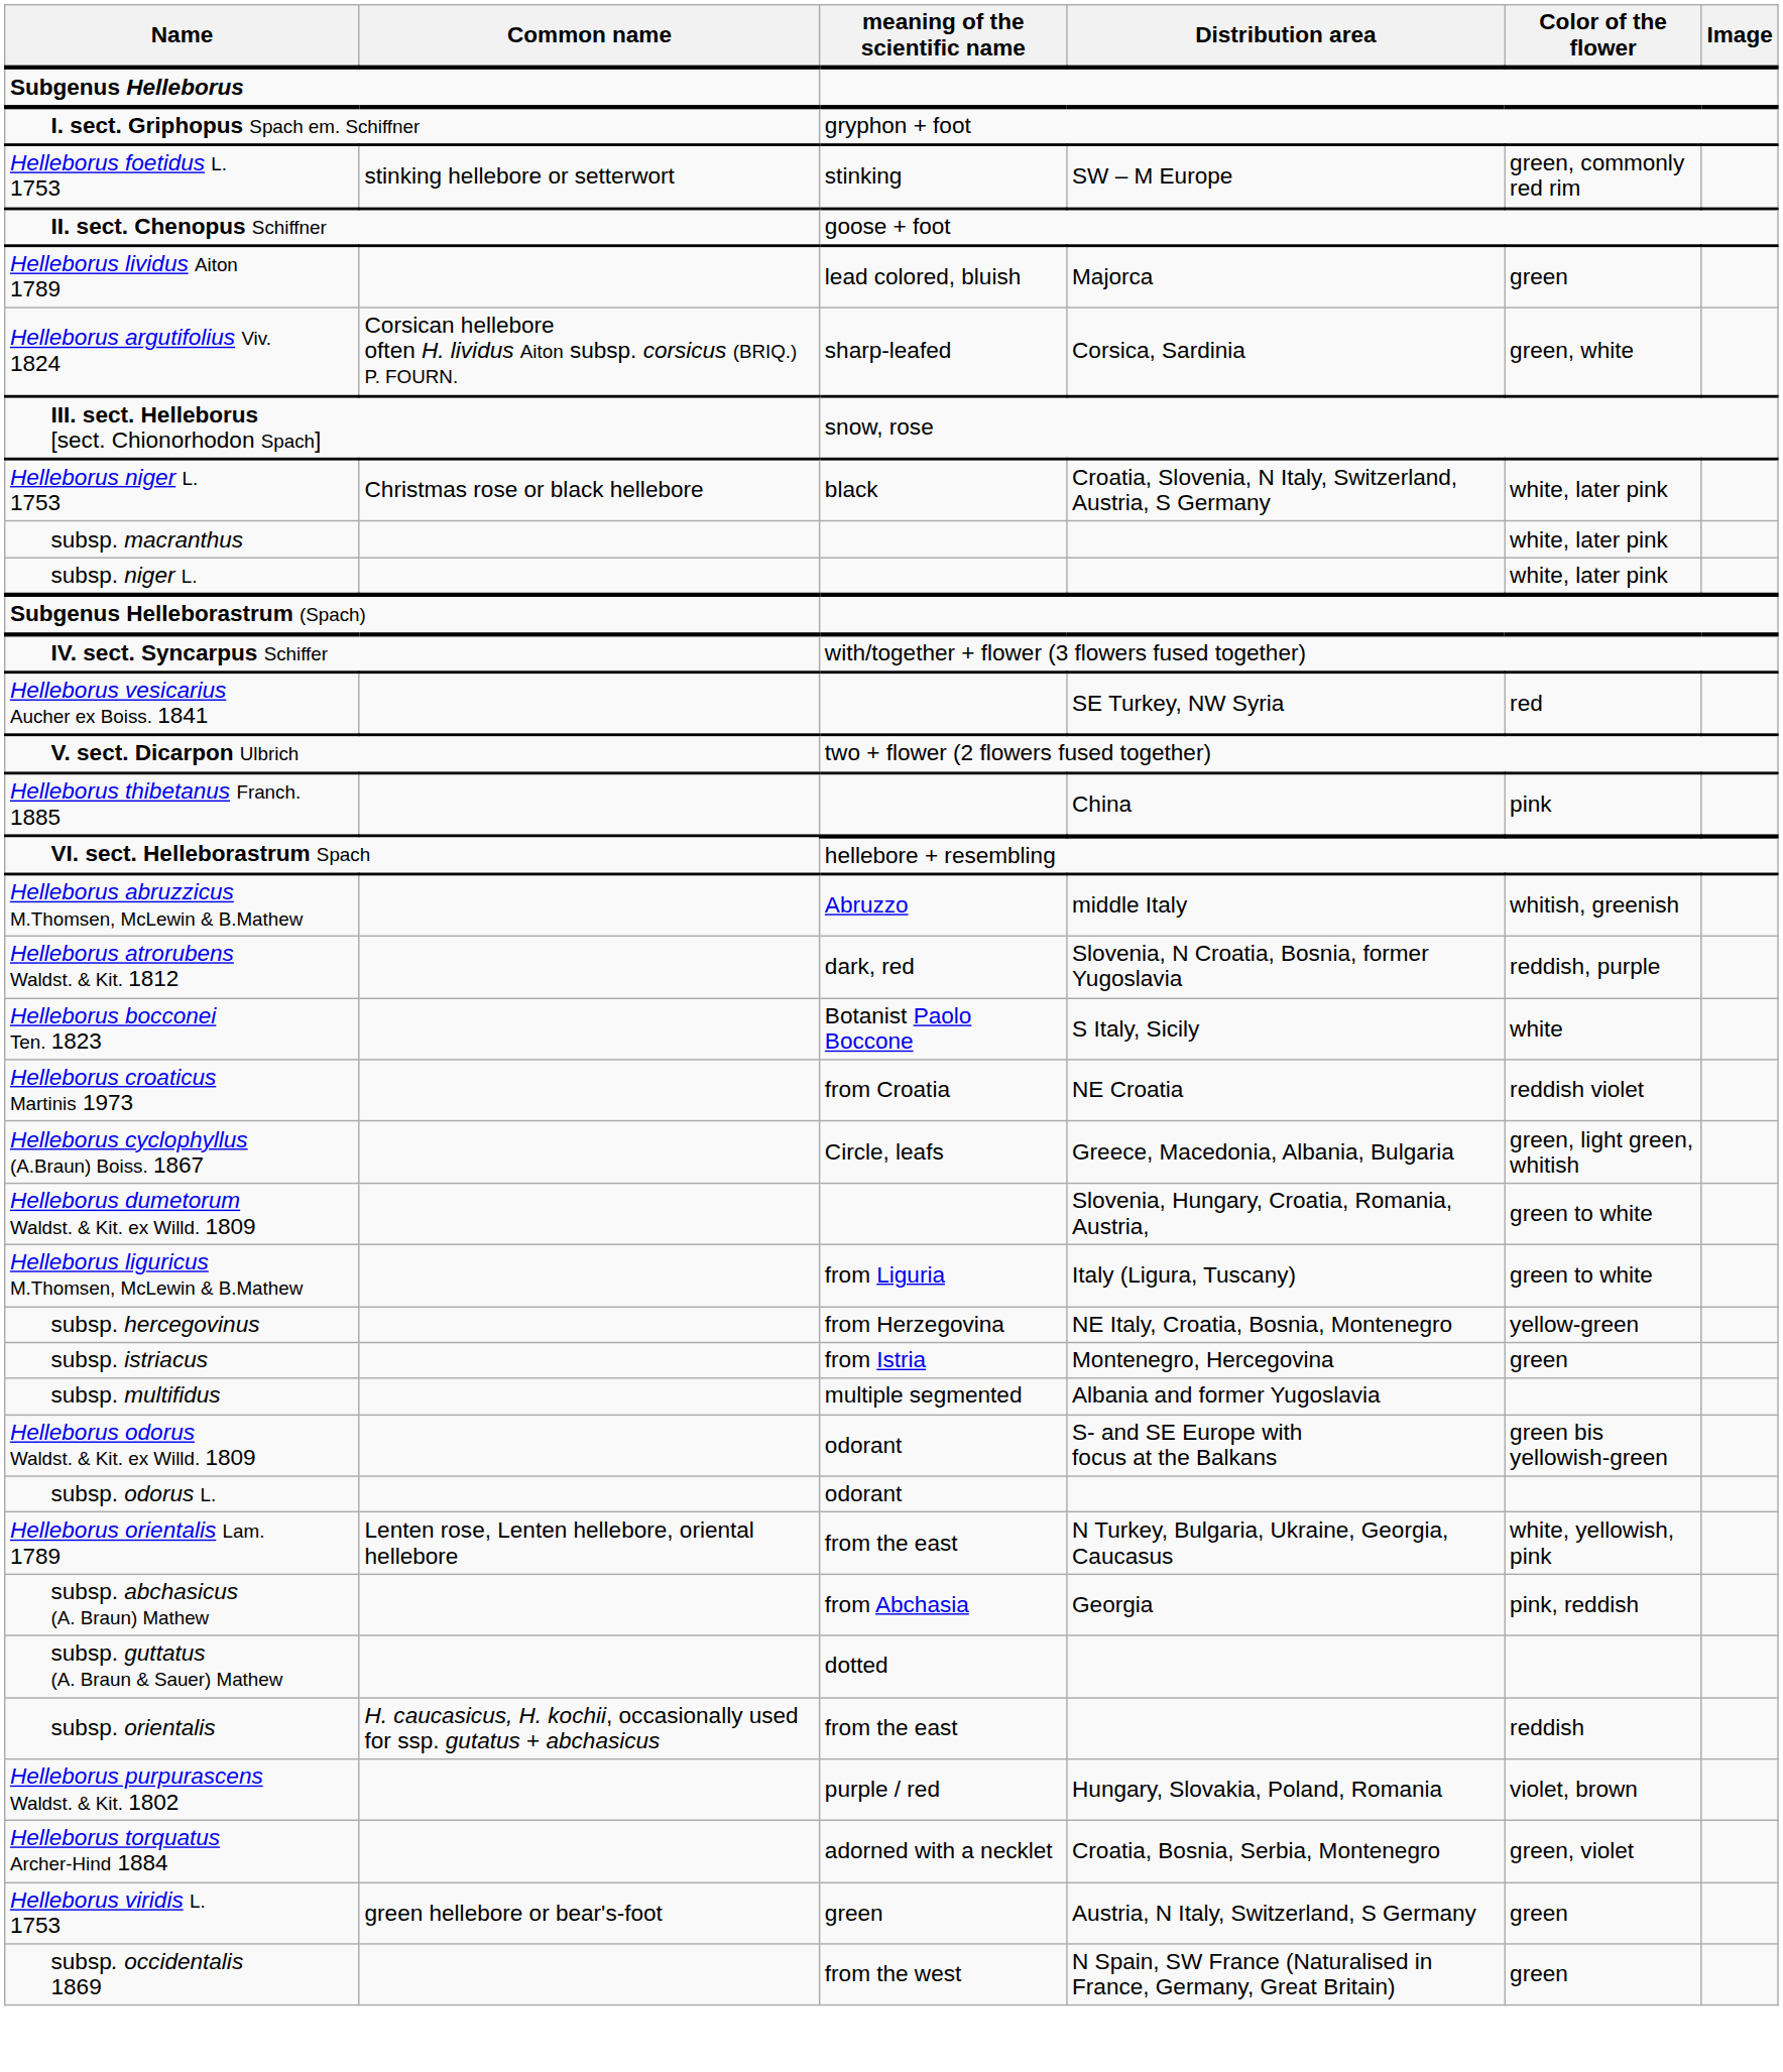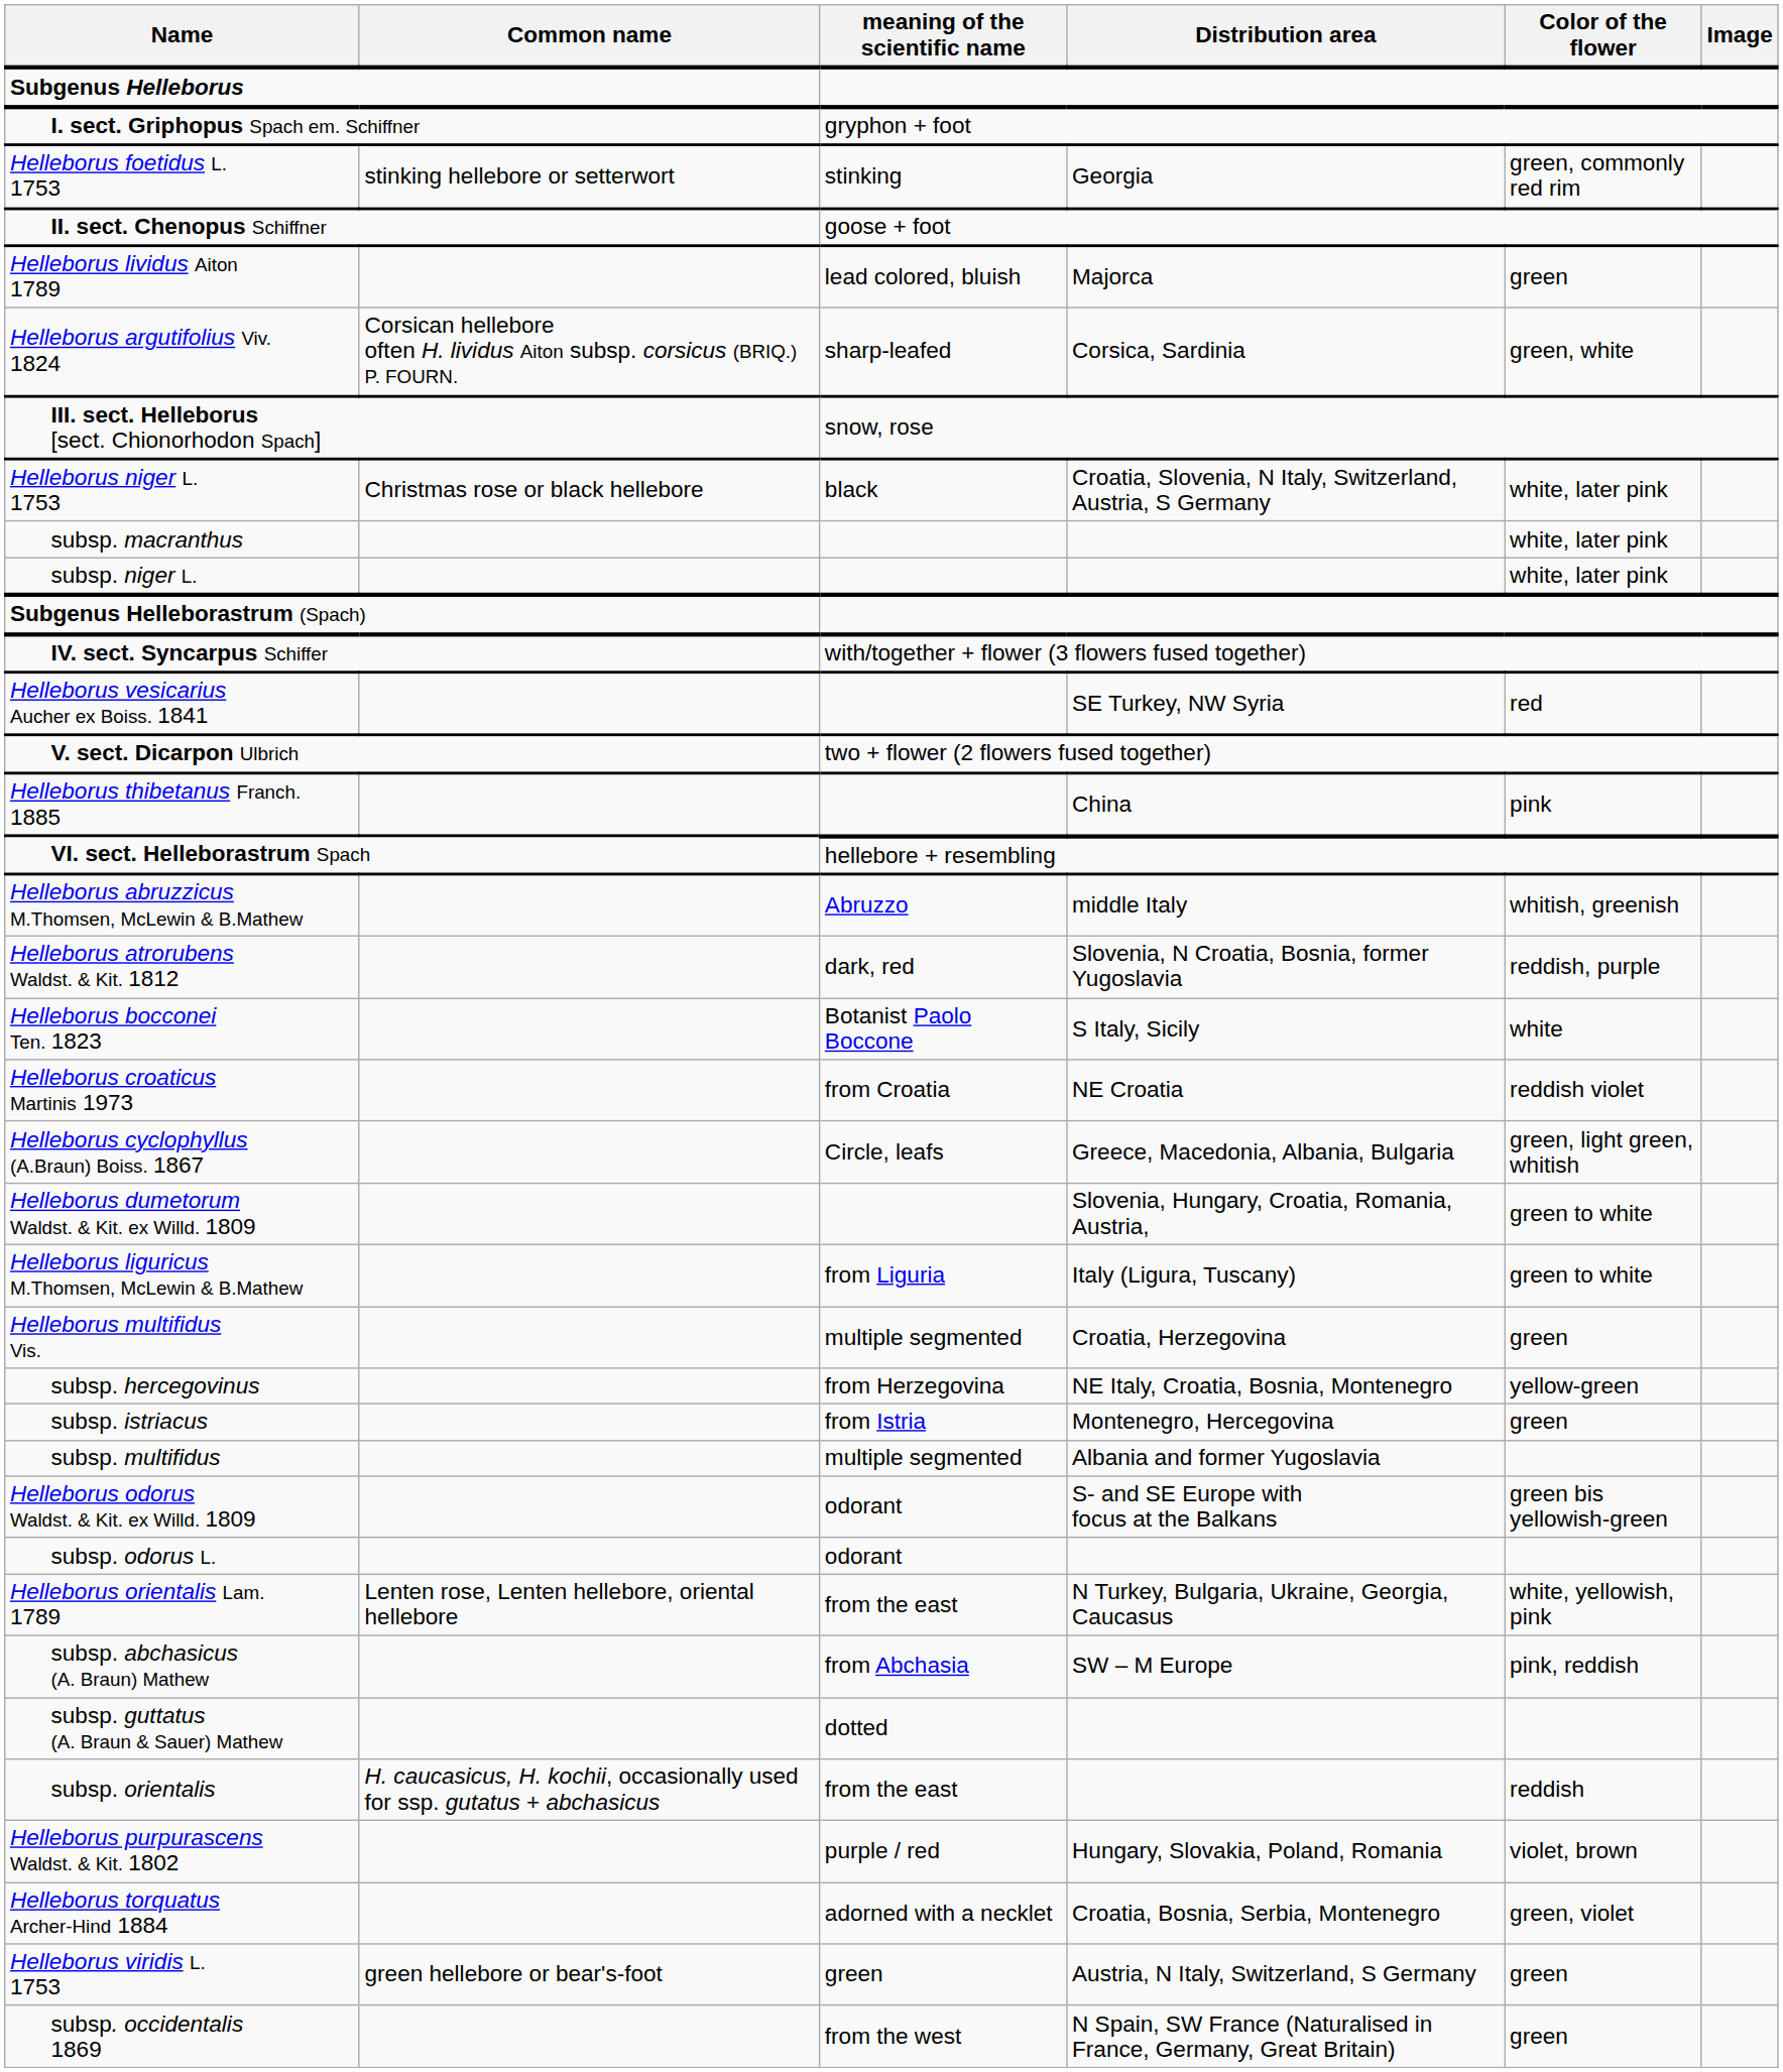 <table class="wikitable sortable">
 <tr>
 <th style="width:20%">Name</th>
 <th>Common name</th>
 <th>meaning of the scientific name</th>
 <th class="unsortable">Distribution area</th>
 <th class="unsortable">Color of the flower</th>
 <th class="unsortable">Image</th>
 </tr>
 <tr>
 <td colspan="2" style="border-bottom: solid black 3px; border-top: 3px solid black;"><strong>Subgenus <em>Helleborus</em> </strong></td>
 <td colspan="4" style="border-bottom: 3px solid black; border-top: 3px solid black;"></td>
 </tr>
 <tr>
 <td colspan="2" style="border-bottom: solid black 2px; border-top: 3px solid black;padding-left:2em"><strong>I. sect. Griphopus</strong> <small> Spach em. Schiffner </small></td>
 <td colspan="4" style="border-bottom: 2px solid black; border-top: 3px solid black;">gryphon + foot</td>
 </tr>
 <tr>
 <td><em><a href='#'>Helleborus foetidus</a></em> <small>L. </small> <br>1753</td>
 <td>stinking hellebore or setterwort</td>
 <td>stinking</td>
-<td>SW – M Europe</td>
+<td>Georgia</td>
 <td>green, commonly red rim</td>
 <td></td>
 </tr>
 <tr>
 <td colspan="2" style="border-bottom: solid black 2px; border-top: 2px solid black;padding-left:2em"><strong>II. sect. Chenopus</strong> <small>Schiffner</small></td>
 <td colspan="4" style="border-bottom: 2px solid black; border-top: 2px solid black;">goose + foot</td>
 </tr>
 <tr>
 <td><em><a href='#'>Helleborus lividus</a></em> <small>Aiton</small> <br> 1789</td>
 <td></td>
 <td>lead colored, bluish</td>
 <td>Majorca</td>
 <td>green</td>
 <td></td>
 </tr>
 <tr>
 <td><em><a href='#'>Helleborus argutifolius</a></em> <small>Viv. </small> <br>1824</td>
 <td>Corsican hellebore<br>often <em>H. lividus</em> <small>Aiton</small> subsp. <em>corsicus</em> <small> (BRIQ.) P. FOURN. </small></td>
 <td>sharp-leafed</td>
 <td>Corsica, Sardinia</td>
 <td>green, white</td>
 <td></td>
 </tr>
 <tr>
 <td colspan="2" style="border-bottom: solid black 2px; border-top: 2px solid black;padding-left:2em"><strong>III. sect. Helleborus</strong><br>[sect. Chionorhodon <small>Spach</small>]</td>
 <td colspan="4" style="border-bottom: 2px solid black; border-top: 2px solid black;">snow, rose</td>
 </tr>
 <tr>
 <td><em><a href='#'>Helleborus niger</a></em> <small>L. </small> <br>1753</td>
 <td>Christmas rose or black hellebore</td>
 <td>black</td>
 <td>Croatia, Slovenia, N Italy, Switzerland, Austria, S Germany</td>
 <td>white, later pink</td>
 <td></td>
 </tr>
 <tr>
 <td style="padding-left:2em">subsp. <em>macranthus</em></td>
 <td></td>
 <td></td>
 <td></td>
 <td>white, later pink</td>
 <td></td>
 </tr>
 <tr>
 <td style="padding-left:2em">subsp. <em>niger</em> <small>L. </small></td>
 <td></td>
 <td></td>
 <td></td>
 <td>white, later pink</td>
 <td></td>
 </tr>
 <tr>
 <td colspan="2" style="border-bottom: solid black 2px; border-top: 3px solid black;"><strong>Subgenus Helleborastrum</strong> <small> (Spach) </small></td>
 <td colspan="4" style="border-bottom: 2px solid black; border-top: 3px solid black;"></td>
 </tr>
 <tr>
 <td colspan="2" style="border-bottom: solid black 2px; border-top: 3px solid black;padding-left:2em"><strong>IV. sect. Syncarpus</strong> <small>Schiffer</small></td>
 <td colspan="4" style="border-bottom: 2px solid black; border-top: 3px solid black;">with/together + flower (3 flowers fused together)</td>
 </tr>
 <tr>
 <td><em><a href='#'>Helleborus vesicarius</a></em> <br> <small>Aucher ex Boiss. </small> 1841</td>
 <td></td>
 <td></td>
 <td>SE Turkey, NW Syria</td>
 <td>red</td>
 <td></td>
 </tr>
 <tr>
 <td colspan="2" style="border-bottom: solid black 2px; border-top: 2px solid black;padding-left:2em"><strong>V. sect. Dicarpon</strong> <small>Ulbrich</small></td>
 <td colspan="4" style="border-bottom: 2px solid black; border-top: 2px solid black;">two + flower (2 flowers fused together)</td>
 </tr>
 <tr>
 <td><em><a href='#'>Helleborus thibetanus</a></em> <small>Franch. </small>  <br>1885</td>
 <td></td>
 <td></td>
 <td>China</td>
 <td>pink</td>
 <td></td>
 </tr>
 <tr>
 <td colspan="2" style="border-bottom: solid black 2px; border-top: 2px solid black;padding-left:2em"><strong>VI. sect. Helleborastrum</strong> <small>Spach</small></td>
 <td colspan="4" style="border-bottom: 2px solid black; border-top: 3px solid black;">hellebore + resembling</td>
 </tr>
 <tr>
 <td><em><a href='#'>Helleborus abruzzicus</a></em><br> <small>M.Thomsen, McLewin & B.Mathew </small></td>
 <td></td>
 <td><a href='#'>Abruzzo</a></td>
 <td>middle Italy</td>
 <td>whitish, greenish</td>
 <td></td>
 </tr>
 <tr>
 <td><em><a href='#'>Helleborus atrorubens</a></em><br> <small>Waldst. & Kit. </small> 1812</td>
 <td></td>
 <td>dark, red</td>
 <td>Slovenia, N Croatia, Bosnia, former Yugoslavia</td>
 <td>reddish, purple</td>
 <td></td>
 </tr>
 <tr>
 <td><em><a href='#'>Helleborus bocconei</a></em> <br><small>Ten. </small> 1823</td>
 <td></td>
 <td>Botanist <a href='#'>Paolo Boccone</a></td>
 <td>S Italy, Sicily</td>
 <td>white</td>
 <td></td>
 </tr>
 <tr>
 <td><em><a href='#'>Helleborus croaticus</a></em><br> <small>Martinis</small> 1973</td>
 <td></td>
 <td>from Croatia</td>
 <td>NE Croatia</td>
 <td>reddish violet</td>
 <td></td>
 </tr>
 <tr>
 <td><em><a href='#'>Helleborus cyclophyllus</a></em><br> <small>(A.Braun) Boiss. </small> 1867</td>
 <td></td>
 <td>Circle, leafs</td>
 <td>Greece, Macedonia, Albania, Bulgaria</td>
 <td>green, light green, whitish</td>
 <td></td>
 </tr>
 <tr>
 <td><em><a href='#'>Helleborus dumetorum</a></em><br> <small>Waldst. & Kit. ex Willd. </small> 1809</td>
 <td></td>
 <td></td>
 <td>Slovenia, Hungary, Croatia, Romania, Austria,</td>
 <td>green to white</td>
 <td></td>
 </tr>
 <tr>
 <td><em><a href='#'>Helleborus liguricus</a></em><br> <small>M.Thomsen, McLewin & B.Mathew</small></td>
 <td></td>
 <td>from <a href='#'>Liguria</a></td>
 <td>Italy (Ligura, Tuscany)</td>
 <td>green to white</td>
 <td></td>
 </tr>
 <tr>
+<td><em><a href='#'>Helleborus multifidus</a></em><br> <small>Vis. </small></td>
+<td></td>
+<td>multiple segmented</td>
+<td>Croatia, Herzegovina</td>
+<td>green</td>
+<td></td>
+</tr>
+<tr>
 <td style="padding-left:2em">subsp. <em>hercegovinus</em></td>
 <td></td>
 <td>from Herzegovina</td>
 <td>NE Italy, Croatia, Bosnia, Montenegro</td>
 <td>yellow-green</td>
 <td></td>
 </tr>
 <tr>
 <td style="padding-left:2em">subsp. <em>istriacus</em></td>
 <td></td>
 <td>from <a href='#'>Istria</a></td>
 <td>Montenegro, Hercegovina</td>
 <td>green</td>
 <td></td>
 </tr>
 <tr>
 <td style="padding-left:2em">subsp. <em>multifidus</em></td>
 <td></td>
 <td>multiple segmented</td>
 <td>Albania and former Yugoslavia</td>
 <td></td>
 </tr>
 <tr>
 <td><em><a href='#'>Helleborus odorus</a></em> <br><small>Waldst. & Kit. ex Willd. </small> 1809</td>
 <td></td>
 <td>odorant</td>
 <td>S- and SE Europe with <br>focus at the Balkans</td>
 <td>green bis yellowish-green</td>
 <td></td>
 </tr>
 <tr>
 <td style="padding-left:2em">subsp. <em>odorus</em> <small>L. </small></td>
 <td></td>
 <td>odorant</td>
 <td></td>
 <td></td>
 </tr>
 <tr>
 <td><em><a href='#'>Helleborus orientalis</a></em> <small>Lam.</small> <br>1789</td>
 <td>Lenten rose, Lenten hellebore, oriental hellebore</td>
 <td>from the east</td>
 <td>N Turkey, Bulgaria, Ukraine, Georgia, Caucasus</td>
 <td>white, yellowish, pink</td>
 <td></td>
 </tr>
 <tr>
 <td style="padding-left:2em">subsp. <em>abchasicus</em> <br><small> (A. Braun) Mathew</small></td>
 <td></td>
 <td>from <a href='#'>Abchasia</a></td>
-<td>Georgia</td>
+<td>SW – M Europe</td>
 <td>pink, reddish</td>
 <td></td>
 </tr>
 <tr>
 <td style="padding-left:2em">subsp. <em>guttatus</em> <br><small> (A. Braun & Sauer) Mathew</small></td>
 <td></td>
 <td>dotted</td>
 <td></td>
 <td></td>
 <td></td>
 </tr>
 <tr>
 <td style="padding-left:2em">subsp. <em>orientalis</em></td>
 <td><em>H. caucasicus, H. kochii</em>, occasionally used for ssp. <em>gutatus</em> + <em>abchasicus</em></td>
 <td>from the east</td>
 <td></td>
 <td>reddish</td>
 <td></td>
 </tr>
 <tr>
 <td><em><a href='#'>Helleborus purpurascens</a></em><br> <small> Waldst. & Kit. </small> 1802</td>
 <td></td>
 <td>purple / red</td>
 <td>Hungary, Slovakia, Poland, Romania</td>
 <td>violet, brown</td>
 <td></td>
 </tr>
 <tr>
 <td><em><a href='#'>Helleborus torquatus</a></em><br> <small>Archer-Hind</small> 1884</td>
 <td></td>
 <td>adorned with a necklet</td>
 <td>Croatia, Bosnia, Serbia, Montenegro</td>
 <td>green, violet</td>
 <td></td>
 </tr>
 <tr>
 <td><em><a href='#'>Helleborus viridis</a></em> <small>L. </small>  <br> 1753</td>
 <td>green hellebore or bear's-foot</td>
 <td>green</td>
 <td>Austria, N Italy, Switzerland, S Germany</td>
 <td>green</td>
 <td></td>
 </tr>
 <tr>
 <td style="padding-left:2em">subsp<em>. occidentalis</em> <br>1869</td>
 <td></td>
 <td>from the west</td>
 <td>N Spain, SW France (Naturalised in France, Germany, Great Britain)</td>
 <td>green</td>
 <td></td>
 </tr>
 </table>
